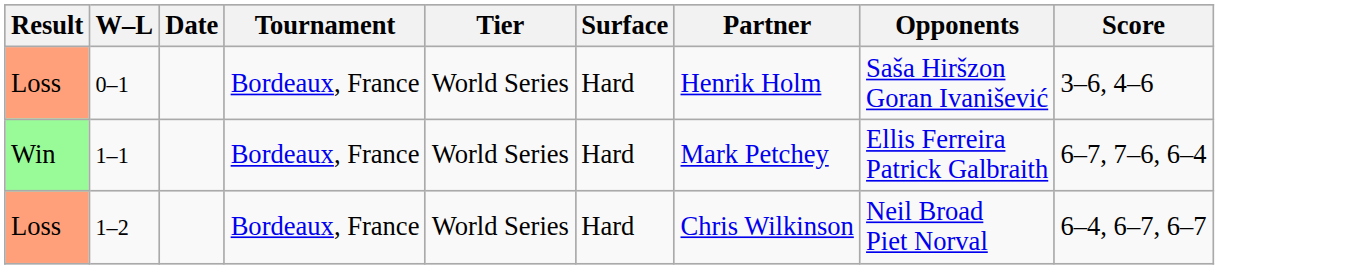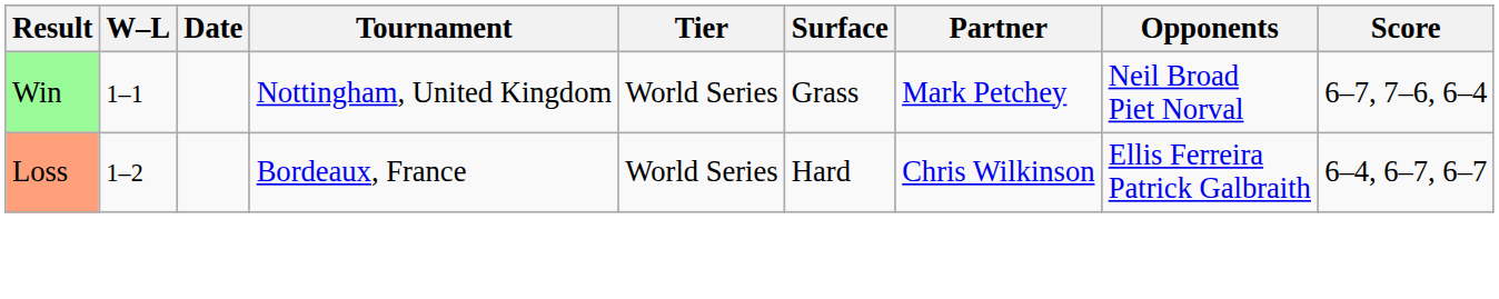 <table class="sortable wikitable">
 <tr>
 <th>Result</th>
 <th class="unsortable">W–L</th>
 <th>Date</th>
 <th>Tournament</th>
 <th>Tier</th>
 <th>Surface</th>
 <th>Partner</th>
 <th>Opponents</th>
 <th class="unsortable">Score</th>
 </tr>
 <tr>
-<td style="background:#ffa07a;">Loss</td>
-<td><small>0–1</small></td>
-<td><a href='#'></a></td>
-<td><a href='#'>Bordeaux</a>, France</td>
-<td>World Series</td>
-<td>Hard</td>
-<td> <a href='#'>Henrik Holm</a></td>
-<td> <a href='#'>Saša Hiršzon</a> <br>  <a href='#'>Goran Ivanišević</a></td>
-<td>3–6, 4–6</td>
-</tr>
-<tr>
 <td style="background:#98fb98;">Win</td>
 <td><small>1–1</small></td>
 <td><a href='#'></a></td>
-<td><a href='#'>Bordeaux</a>, France</td>
+<td><a href='#'>Nottingham</a>, United Kingdom</td>
 <td>World Series</td>
-<td>Hard</td>
+<td>Grass</td>
 <td> <a href='#'>Mark Petchey</a></td>
-<td> <a href='#'>Ellis Ferreira</a> <br>  <a href='#'>Patrick Galbraith</a></td>
+<td> <a href='#'>Neil Broad</a> <br>  <a href='#'>Piet Norval</a></td>
 <td>6–7, 7–6, 6–4</td>
 </tr>
 <tr>
 <td style="background:#ffa07a;">Loss</td>
 <td><small>1–2</small></td>
 <td><a href='#'></a></td>
 <td><a href='#'>Bordeaux</a>, France</td>
 <td>World Series</td>
 <td>Hard</td>
 <td> <a href='#'>Chris Wilkinson</a></td>
-<td> <a href='#'>Neil Broad</a> <br>  <a href='#'>Piet Norval</a></td>
+<td> <a href='#'>Ellis Ferreira</a> <br>  <a href='#'>Patrick Galbraith</a></td>
 <td>6–4, 6–7, 6–7</td>
 </tr>
 </table>
